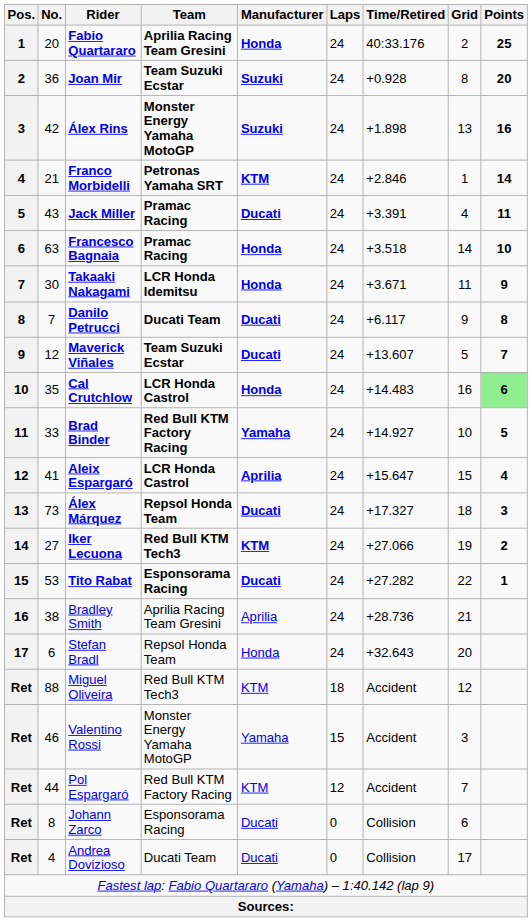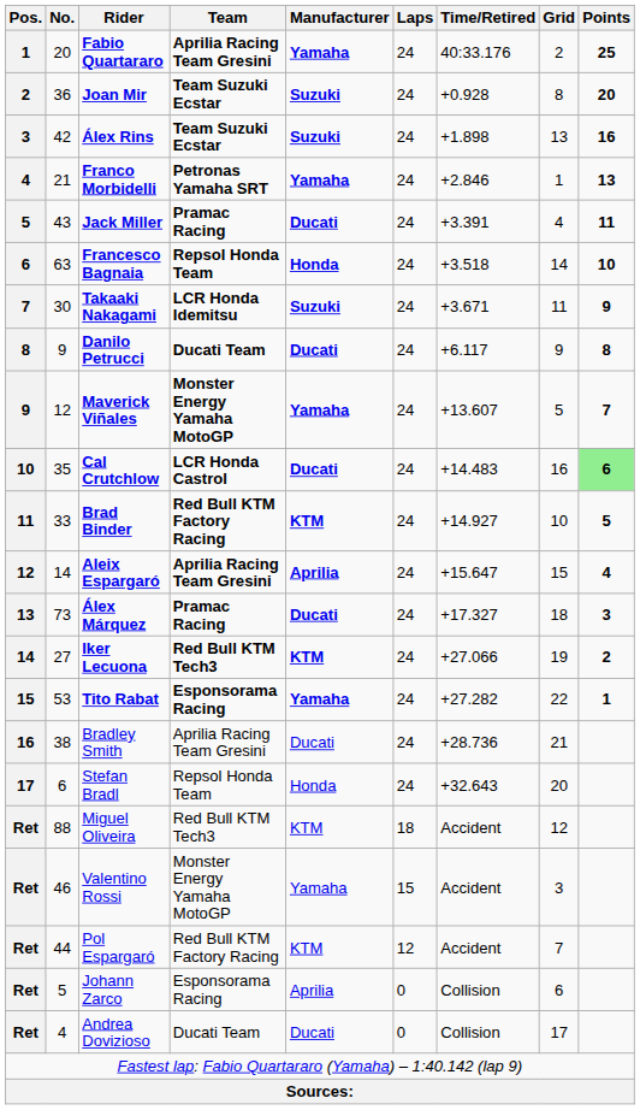 <table class="wikitable" style="font-size: 95%;">
 <tr>
 <th>Pos.</th>
 <th>No.</th>
 <th>Rider</th>
 <th>Team</th>
 <th>Manufacturer</th>
 <th>Laps</th>
 <th>Time/Retired</th>
 <th>Grid</th>
 <th>Points</th>
 </tr>
 <tr>
 <th>1</th>
 <td align="center">20</td>
 <td data-sort-value="qua"><strong> <a href='#'>Fabio Quartararo</a></strong></td>
 <td><strong>Aprilia Racing Team Gresini</strong></td>
-<td><strong><a href='#'>Honda</a></strong></td>
+<td><strong><a href='#'>Yamaha</a></strong></td>
 <td>24</td>
 <td>40:33.176</td>
 <td align="center">2</td>
 <td align="center"><strong>25</strong></td>
 </tr>
 <tr>
 <th>2</th>
 <td align="center">36</td>
 <td data-sort-value="mir"><strong> <a href='#'>Joan Mir</a></strong></td>
 <td><strong>Team Suzuki Ecstar</strong></td>
 <td><strong><a href='#'>Suzuki</a></strong></td>
 <td>24</td>
 <td>+0.928</td>
 <td align="center">8</td>
 <td align="center"><strong>20</strong></td>
 </tr>
 <tr>
 <th>3</th>
 <td align="center">42</td>
 <td data-sort-value="rin"><strong> <a href='#'>Álex Rins</a></strong></td>
-<td><strong>Monster Energy Yamaha MotoGP</strong></td>
+<td><strong>Team Suzuki Ecstar</strong></td>
 <td><strong><a href='#'>Suzuki</a></strong></td>
 <td>24</td>
 <td>+1.898</td>
 <td align="center">13</td>
 <td align="center"><strong>16</strong></td>
 </tr>
 <tr>
 <th>4</th>
 <td align="center">21</td>
 <td data-sort-value="mor"><strong> <a href='#'>Franco Morbidelli</a></strong></td>
 <td><strong>Petronas Yamaha SRT</strong></td>
-<td><strong><a href='#'>KTM</a></strong></td>
+<td><strong><a href='#'>Yamaha</a></strong></td>
 <td>24</td>
 <td>+2.846</td>
 <td align="center">1</td>
-<td align="center"><strong>14</strong></td>
+<td align="center"><strong>13</strong></td>
 </tr>
 <tr>
 <th>5</th>
 <td align="center">43</td>
 <td data-sort-value="mil"><strong> <a href='#'>Jack Miller</a></strong></td>
 <td><strong>Pramac Racing</strong></td>
 <td><strong><a href='#'>Ducati</a></strong></td>
 <td>24</td>
 <td>+3.391</td>
 <td align="center">4</td>
 <td align="center"><strong>11</strong></td>
 </tr>
 <tr>
 <th>6</th>
 <td align="center">63</td>
 <td data-sort-value="bag"><strong> <a href='#'>Francesco Bagnaia</a></strong></td>
-<td><strong>Pramac Racing</strong></td>
+<td><strong>Repsol Honda Team</strong></td>
 <td><strong><a href='#'>Honda</a></strong></td>
 <td>24</td>
 <td>+3.518</td>
 <td align="center">14</td>
 <td align="center"><strong>10</strong></td>
 </tr>
 <tr>
 <th>7</th>
 <td align="center">30</td>
 <td data-sort-value="nak"><strong> <a href='#'>Takaaki Nakagami</a></strong></td>
 <td><strong>LCR Honda Idemitsu</strong></td>
-<td><strong><a href='#'>Honda</a></strong></td>
+<td><strong><a href='#'>Suzuki</a></strong></td>
 <td>24</td>
 <td>+3.671</td>
 <td align="center">11</td>
 <td align="center"><strong>9</strong></td>
 </tr>
 <tr>
 <th>8</th>
-<td align="center">7</td>
+<td align="center">9</td>
 <td data-sort-value="pet"><strong> <a href='#'>Danilo Petrucci</a></strong></td>
 <td><strong>Ducati Team</strong></td>
 <td><strong><a href='#'>Ducati</a></strong></td>
 <td>24</td>
 <td>+6.117</td>
 <td align="center">9</td>
 <td align="center"><strong>8</strong></td>
 </tr>
 <tr>
 <th>9</th>
 <td align="center">12</td>
 <td data-sort-value="viñ"><strong> <a href='#'>Maverick Viñales</a></strong></td>
-<td><strong>Team Suzuki Ecstar</strong></td>
-<td><strong><a href='#'>Ducati</a></strong></td>
+<td><strong>Monster Energy Yamaha MotoGP</strong></td>
+<td><strong><a href='#'>Yamaha</a></strong></td>
 <td>24</td>
 <td>+13.607</td>
 <td align="center">5</td>
 <td align="center"><strong>7</strong></td>
 </tr>
 <tr>
 <th>10</th>
 <td align="center">35</td>
 <td data-sort-value="cru"><strong> <a href='#'>Cal Crutchlow</a></strong></td>
 <td><strong>LCR Honda Castrol</strong></td>
-<td><strong><a href='#'>Honda</a></strong></td>
+<td><strong><a href='#'>Ducati</a></strong></td>
 <td>24</td>
 <td>+14.483</td>
 <td align="center">16</td>
 <td align="center" style="background: lightgreen;"><strong>6</strong></td>
 </tr>
 <tr>
 <th>11</th>
 <td align="center">33</td>
 <td data-sort-value="bin"><strong> <a href='#'>Brad Binder</a></strong></td>
 <td><strong>Red Bull KTM Factory Racing</strong></td>
-<td><strong><a href='#'>Yamaha</a></strong></td>
+<td><strong><a href='#'>KTM</a></strong></td>
 <td>24</td>
 <td>+14.927</td>
 <td align="center">10</td>
 <td align="center"><strong>5</strong></td>
 </tr>
 <tr>
 <th>12</th>
-<td align="center">41</td>
+<td align="center">14</td>
 <td data-sort-value="esp"><strong> <a href='#'>Aleix Espargaró</a></strong></td>
-<td><strong>LCR Honda Castrol</strong></td>
+<td><strong>Aprilia Racing Team Gresini</strong></td>
 <td><strong><a href='#'>Aprilia</a></strong></td>
 <td>24</td>
 <td>+15.647</td>
 <td align="center">15</td>
 <td align="center"><strong>4</strong></td>
 </tr>
 <tr>
 <th>13</th>
 <td align="center">73</td>
 <td data-sort-value="már"><strong> <a href='#'>Álex Márquez</a></strong></td>
-<td><strong>Repsol Honda Team</strong></td>
+<td><strong>Pramac Racing</strong></td>
 <td><strong><a href='#'>Ducati</a></strong></td>
 <td>24</td>
 <td>+17.327</td>
 <td align="center">18</td>
 <td align="center"><strong>3</strong></td>
 </tr>
 <tr>
 <th>14</th>
 <td align="center">27</td>
 <td data-sort-value="lec"><strong> <a href='#'>Iker Lecuona</a></strong></td>
 <td><strong>Red Bull KTM Tech3</strong></td>
 <td><strong><a href='#'>KTM</a></strong></td>
 <td>24</td>
 <td>+27.066</td>
 <td align="center">19</td>
 <td align="center"><strong>2</strong></td>
 </tr>
 <tr>
 <th>15</th>
 <td align="center">53</td>
 <td data-sort-value="rab"><strong> <a href='#'>Tito Rabat</a></strong></td>
 <td><strong>Esponsorama Racing</strong></td>
-<td><strong><a href='#'>Ducati</a></strong></td>
+<td><strong><a href='#'>Yamaha</a></strong></td>
 <td>24</td>
 <td>+27.282</td>
 <td align="center">22</td>
 <td align="center"><strong>1</strong></td>
 </tr>
 <tr>
 <th>16</th>
 <td align="center">38</td>
 <td data-sort-value="smi"> <a href='#'>Bradley Smith</a></td>
 <td>Aprilia Racing Team Gresini</td>
-<td><a href='#'>Aprilia</a></td>
+<td><a href='#'>Ducati</a></td>
 <td>24</td>
 <td>+28.736</td>
 <td align="center">21</td>
 <td></td>
 </tr>
 <tr>
 <th>17</th>
 <td align="center">6</td>
 <td data-sort-value="bra"> <a href='#'>Stefan Bradl</a></td>
 <td>Repsol Honda Team</td>
 <td><a href='#'>Honda</a></td>
 <td>24</td>
 <td>+32.643</td>
 <td align="center">20</td>
 <td></td>
 </tr>
 <tr>
 <th>Ret</th>
 <td align="center">88</td>
 <td data-sort-value="oli"> <a href='#'>Miguel Oliveira</a></td>
 <td>Red Bull KTM Tech3</td>
 <td><a href='#'>KTM</a></td>
 <td>18</td>
 <td>Accident</td>
 <td align="center">12</td>
 <td></td>
 </tr>
 <tr>
 <th>Ret</th>
 <td align="center">46</td>
 <td data-sort-value="ros"> <a href='#'>Valentino Rossi</a></td>
 <td>Monster Energy Yamaha MotoGP</td>
 <td><a href='#'>Yamaha</a></td>
 <td>15</td>
 <td>Accident</td>
 <td align="center">3</td>
 <td></td>
 </tr>
 <tr>
 <th>Ret</th>
 <td align="center">44</td>
 <td data-sort-value="esp"> <a href='#'>Pol Espargaró</a></td>
 <td>Red Bull KTM Factory Racing</td>
 <td><a href='#'>KTM</a></td>
 <td>12</td>
 <td>Accident</td>
 <td align="center">7</td>
 <td></td>
 </tr>
 <tr>
 <th>Ret</th>
-<td align="center">8</td>
+<td align="center">5</td>
 <td data-sort-value="zar"> <a href='#'>Johann Zarco</a></td>
 <td>Esponsorama Racing</td>
-<td><a href='#'>Ducati</a></td>
+<td><a href='#'>Aprilia</a></td>
 <td>0</td>
 <td>Collision</td>
 <td align="center">6</td>
 <td></td>
 </tr>
 <tr>
 <th>Ret</th>
 <td align="center">4</td>
 <td data-sort-value="dov"> <a href='#'>Andrea Dovizioso</a></td>
 <td>Ducati Team</td>
 <td><a href='#'>Ducati</a></td>
 <td>0</td>
 <td>Collision</td>
 <td align="center">17</td>
 <td></td>
 </tr>
 <tr class="sortbottom">
 <td colspan="9" style="text-align:center"><em><a href='#'>Fastest lap</a>:  <a href='#'>Fabio Quartararo</a> (<a href='#'>Yamaha</a>) – 1:40.142 (lap 9)</em></td>
 </tr>
 <tr>
 <th colspan=9>Sources:</th>
 </tr>
 </table>
